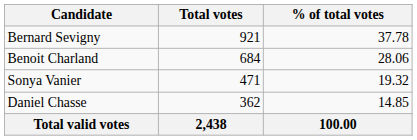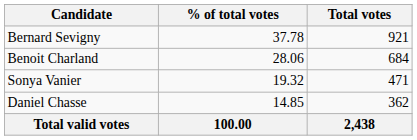 <table style="width:475px;" class="wikitable">
 <tr bgcolor="#EEEEEE">
 <th align="left">Candidate</th>
+<th align="right">% of total votes</th>
 <th align="right">Total votes</th>
-<th align="right">% of total votes</th>
 </tr>
 <tr>
 <td align="left">Bernard Sevigny</td>
+<td align="right">37.78</td>
 <td align="right">921</td>
-<td align="right">37.78</td>
 </tr>
 <tr>
 <td align="left">Benoit Charland</td>
+<td align="right">28.06</td>
 <td align="right">684</td>
-<td align="right">28.06</td>
 </tr>
 <tr>
 <td align="left">Sonya Vanier</td>
+<td align="right">19.32</td>
 <td align="right">471</td>
-<td align="right">19.32</td>
 </tr>
 <tr>
 <td align="left">Daniel Chasse</td>
+<td align="right">14.85</td>
 <td align="right">362</td>
-<td align="right">14.85</td>
 </tr>
 <tr bgcolor="#EEEEEE">
 <th align="left">Total valid votes</th>
+<th align="right"><strong>100.00</strong></th>
 <th align="right"><strong>2,438</strong></th>
-<th align="right"><strong>100.00</strong></th>
 </tr>
 </table>
